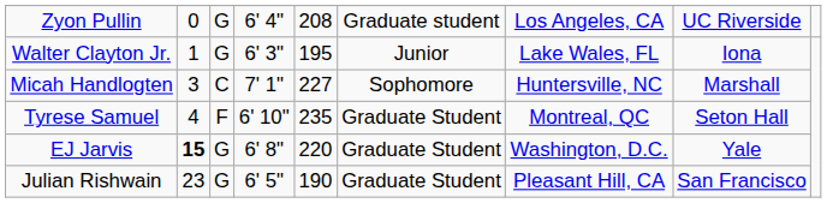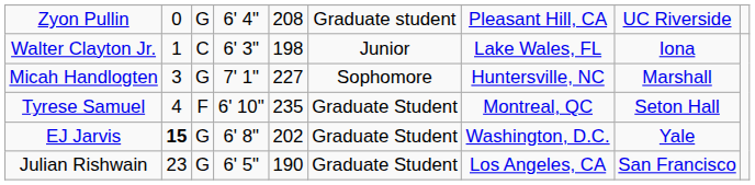 <table class="wikitable sortable" style="text-align: center">
 <tr align=center>
 </tr>
 <tr>
 <td><a href='#'>Zyon Pullin</a></td>
 <td>0</td>
 <td>G</td>
 <td>6' 4"</td>
 <td>208</td>
 <td>Graduate student</td>
-<td><a href='#'>Los Angeles, CA</a></td>
+<td><a href='#'>Pleasant Hill, CA</a></td>
 <td><a href='#'>UC Riverside</a></td>
 </tr>
 <tr>
 <td><a href='#'>Walter Clayton Jr.</a></td>
 <td>1</td>
-<td>G</td>
+<td>C</td>
 <td>6' 3"</td>
-<td>195</td>
+<td>198</td>
 <td>Junior</td>
 <td><a href='#'>Lake Wales, FL</a></td>
 <td><a href='#'>Iona</a></td>
 <td rowspan=6></td>
 </tr>
 <tr>
 <td><a href='#'>Micah Handlogten</a></td>
 <td>3</td>
-<td>C</td>
+<td>G</td>
 <td>7' 1"</td>
 <td>227</td>
 <td>Sophomore</td>
 <td><a href='#'>Huntersville, NC</a></td>
 <td><a href='#'>Marshall</a></td>
 </tr>
 <tr>
 <td><a href='#'>Tyrese Samuel</a></td>
 <td>4</td>
 <td>F</td>
 <td>6' 10"</td>
 <td>235</td>
 <td>Graduate Student</td>
 <td><a href='#'>Montreal, QC</a></td>
 <td><a href='#'>Seton Hall</a></td>
 </tr>
 <tr>
 <td><a href='#'>EJ Jarvis</a></td>
 <td><strong>15</strong></td>
 <td>G</td>
 <td>6' 8"</td>
-<td>220</td>
+<td>202</td>
 <td>Graduate Student</td>
 <td><a href='#'>Washington, D.C.</a></td>
 <td><a href='#'>Yale</a></td>
 </tr>
 <tr>
 <td>Julian Rishwain</td>
 <td>23</td>
 <td>G</td>
 <td>6' 5"</td>
 <td>190</td>
 <td>Graduate Student</td>
-<td><a href='#'>Pleasant Hill, CA</a></td>
+<td><a href='#'>Los Angeles, CA</a></td>
 <td><a href='#'>San Francisco</a></td>
 </tr>
 </table>
